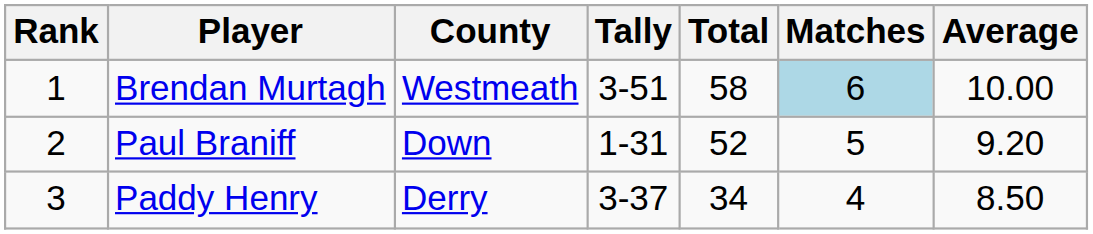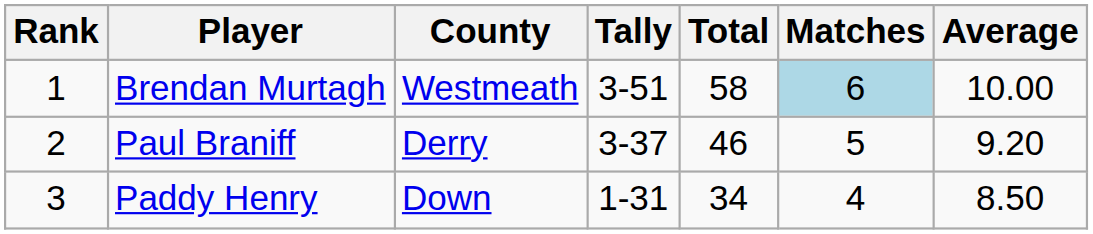 <table class="wikitable">
 <tr>
 <th>Rank</th>
 <th>Player</th>
 <th>County</th>
 <th>Tally</th>
 <th>Total</th>
 <th>Matches</th>
 <th>Average</th>
 </tr>
 <tr>
 <td style="text-align:center;">1</td>
 <td><a href='#'>Brendan Murtagh</a></td>
 <td><a href='#'>Westmeath</a></td>
 <td align=center>3-51</td>
 <td align=center>58</td>
 <td align=center style="background: lightblue;">6</td>
 <td align=center>10.00</td>
 </tr>
 <tr>
 <td style="text-align:center;">2</td>
 <td><a href='#'>Paul Braniff</a></td>
-<td><a href='#'>Down</a></td>
-<td align=center>1-31</td>
-<td align=center>52</td>
+<td><a href='#'>Derry</a></td>
+<td align=center>3-37</td>
+<td align=center>46</td>
 <td align=center>5</td>
 <td align=center>9.20</td>
 </tr>
 <tr>
 <td style="text-align:center;">3</td>
 <td><a href='#'>Paddy Henry</a></td>
-<td><a href='#'>Derry</a></td>
-<td align=center>3-37</td>
+<td><a href='#'>Down</a></td>
+<td align=center>1-31</td>
 <td align=center>34</td>
 <td align=center>4</td>
 <td align=center>8.50</td>
 </tr>
 </table>
